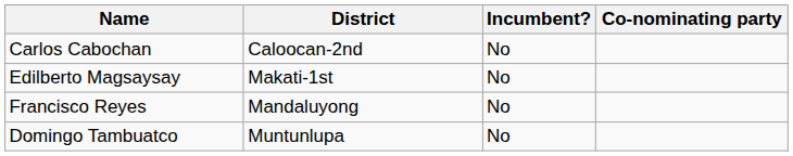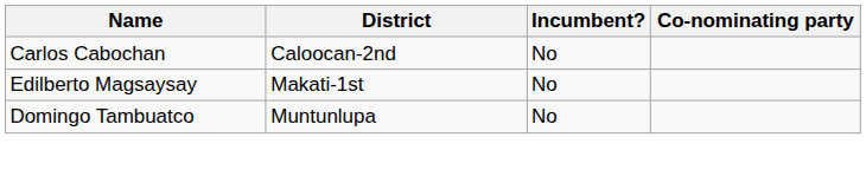 <table class=wikitable>
 <tr>
 <th width=200px>Name</th>
 <th width=200px>District</th>
 <th>Incumbent?</th>
 <th width=160px>Co-nominating party</th>
 </tr>
 <tr>
 <td>Carlos Cabochan</td>
 <td>Caloocan-2nd</td>
 <td>No</td>
 <td></td>
 </tr>
 <tr>
 <td>Edilberto Magsaysay</td>
 <td>Makati-1st</td>
 <td>No</td>
 <td></td>
 </tr>
 <tr>
-<td>Francisco Reyes</td>
-<td>Mandaluyong</td>
-<td>No</td>
-<td></td>
-</tr>
-<tr>
 <td>Domingo Tambuatco</td>
 <td>Muntunlupa</td>
 <td>No</td>
 <td></td>
 </tr>
 </table>
